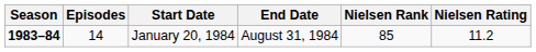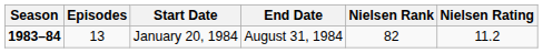 <table class="wikitable" style="text-align: center">
 <tr>
 <th>Season</th>
 <th>Episodes</th>
 <th>Start Date</th>
 <th>End Date</th>
 <th>Nielsen Rank</th>
 <th>Nielsen Rating</th>
 </tr>
 <tr>
 <td style="text-align:center;"><strong>1983–84</strong></td>
-<td style="text-align:center;">14</td>
+<td style="text-align:center;">13</td>
 <td style="text-align:center;">January 20, 1984</td>
 <td style="text-align:center;">August 31, 1984</td>
-<td style="text-align:center;">85</td>
+<td style="text-align:center;">82</td>
 <td style="text-align:center;">11.2</td>
 </tr>
 </table>
